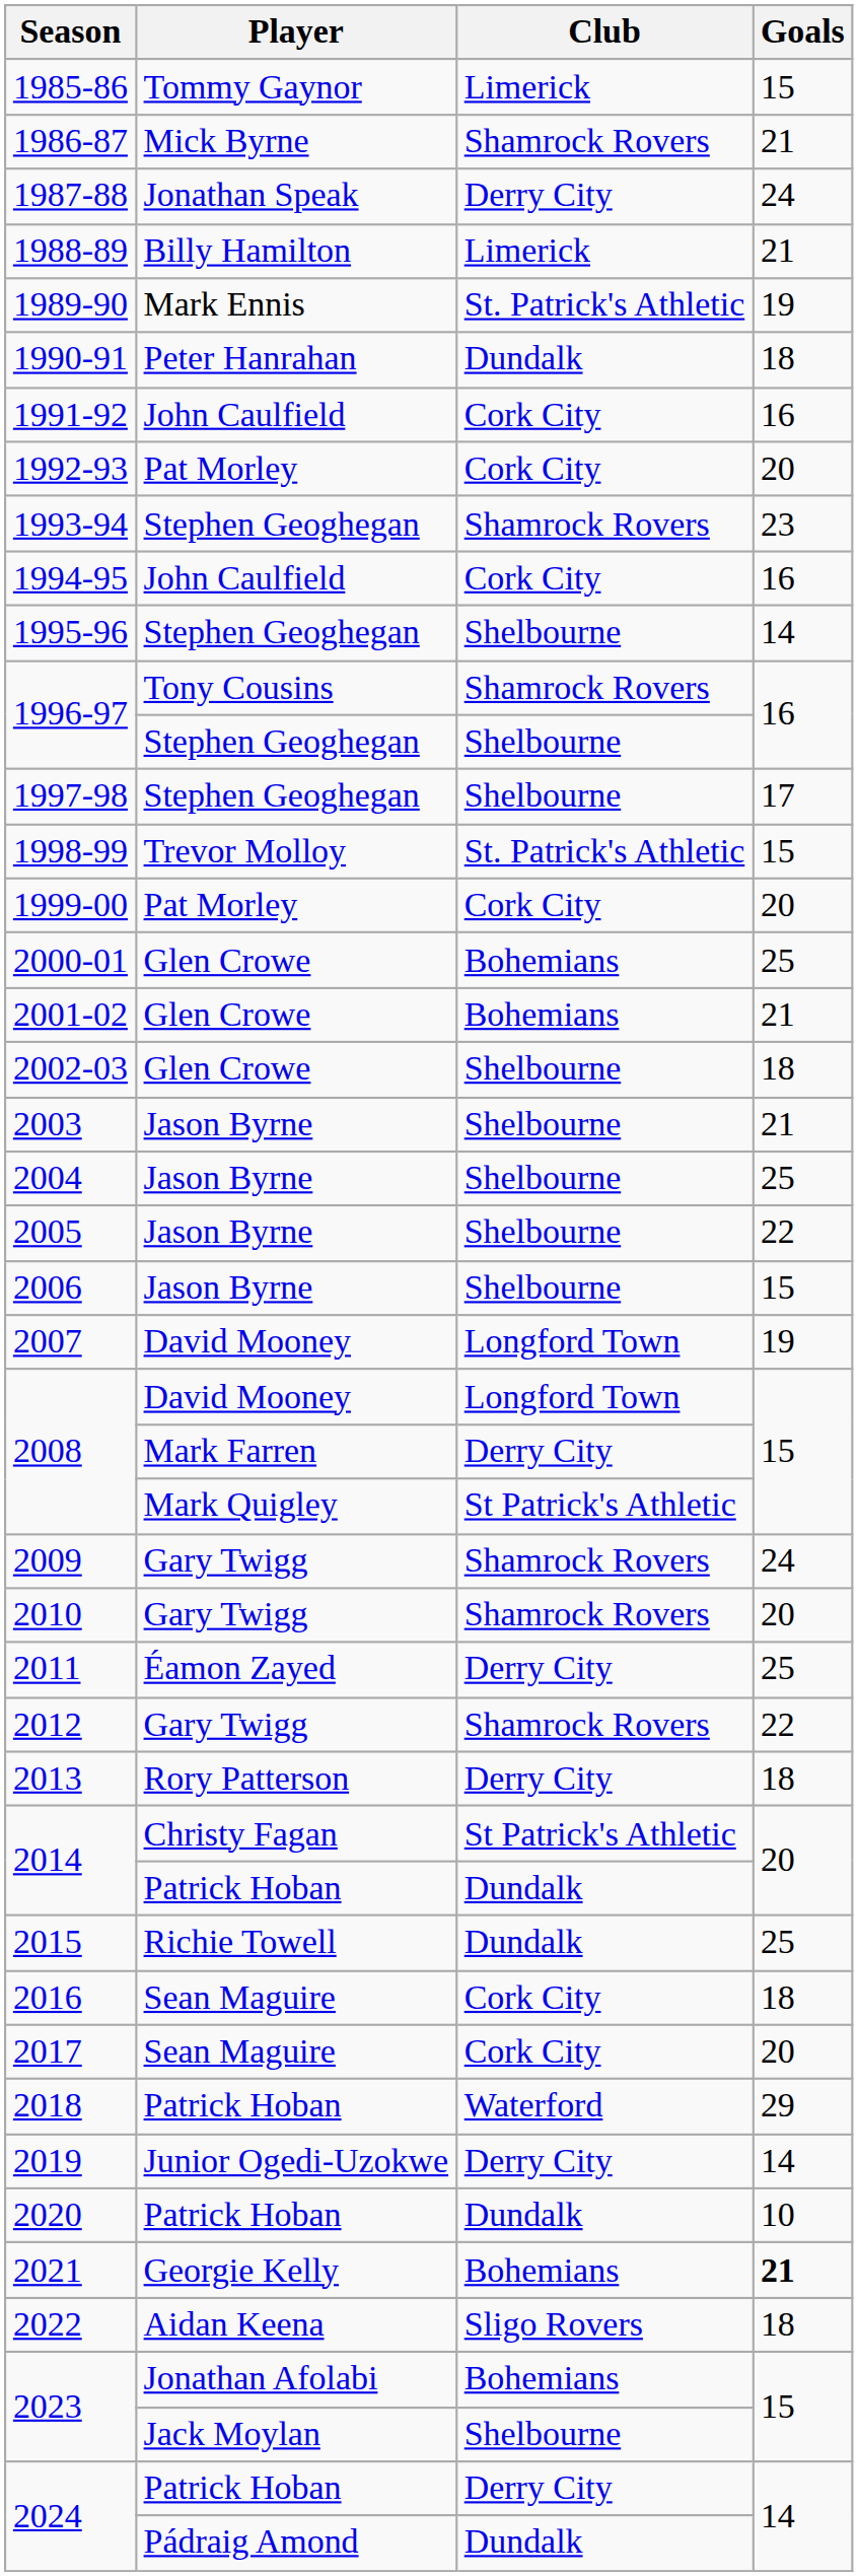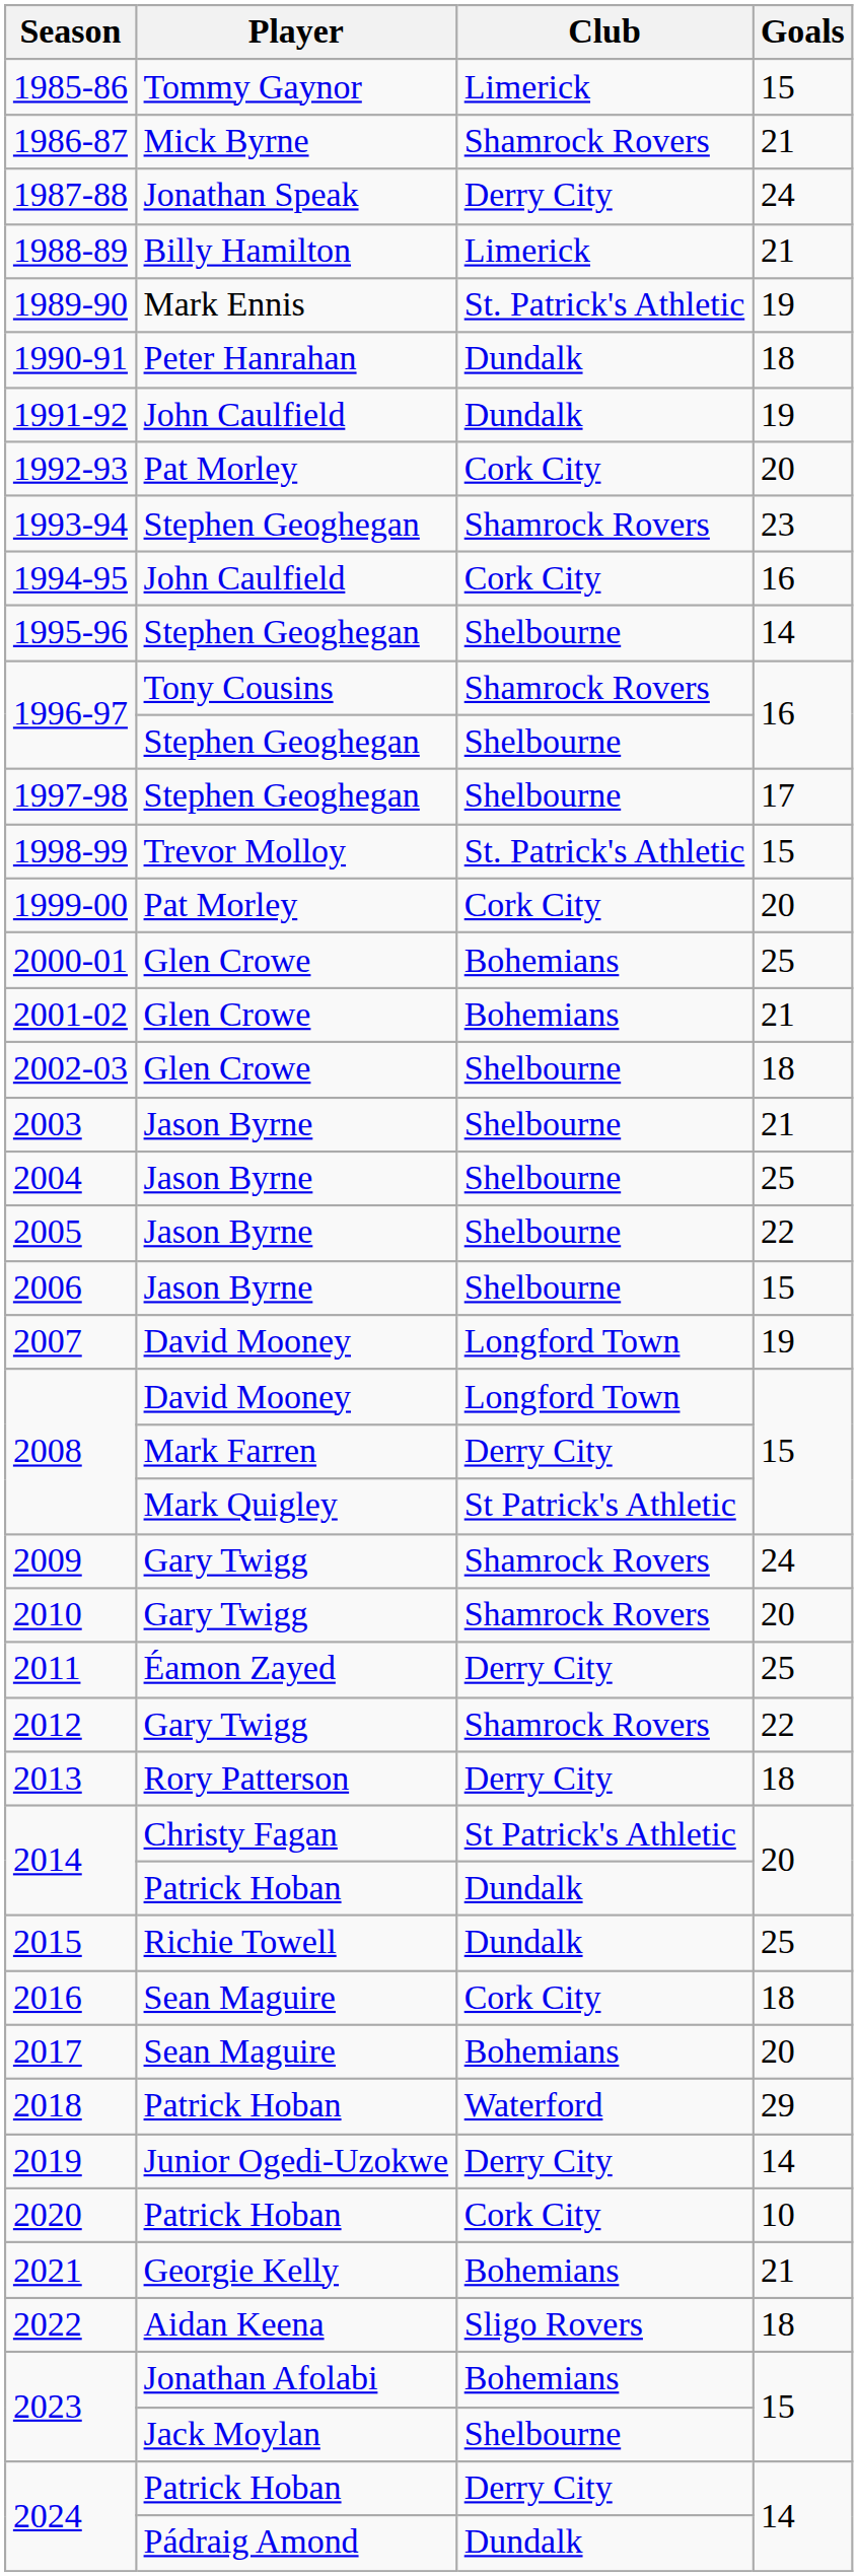 <table class="wikitable">
 <tr>
 <th>Season</th>
 <th>Player</th>
 <th>Club</th>
 <th>Goals</th>
 </tr>
 <tr>
 <td><a href='#'>1985-86</a></td>
 <td> <a href='#'>Tommy Gaynor</a></td>
 <td><a href='#'>Limerick</a></td>
 <td>15</td>
 </tr>
 <tr>
 <td><a href='#'>1986-87</a></td>
 <td> <a href='#'>Mick Byrne</a></td>
 <td><a href='#'>Shamrock Rovers</a></td>
 <td>21</td>
 </tr>
 <tr>
 <td><a href='#'>1987-88</a></td>
 <td> <a href='#'>Jonathan Speak</a></td>
 <td><a href='#'>Derry City</a></td>
 <td>24</td>
 </tr>
 <tr>
 <td><a href='#'>1988-89</a></td>
 <td> <a href='#'>Billy Hamilton</a></td>
 <td><a href='#'>Limerick</a></td>
 <td>21</td>
 </tr>
 <tr>
 <td><a href='#'>1989-90</a></td>
 <td> Mark Ennis</td>
 <td><a href='#'>St. Patrick's Athletic</a></td>
 <td>19</td>
 </tr>
 <tr>
 <td><a href='#'>1990-91</a></td>
 <td> <a href='#'>Peter Hanrahan</a></td>
 <td><a href='#'>Dundalk</a></td>
 <td>18</td>
 </tr>
 <tr>
 <td><a href='#'>1991-92</a></td>
 <td> <a href='#'>John Caulfield</a></td>
-<td><a href='#'>Cork City</a></td>
-<td>16</td>
+<td><a href='#'>Dundalk</a></td>
+<td>19</td>
 </tr>
 <tr>
 <td><a href='#'>1992-93</a></td>
 <td> <a href='#'>Pat Morley</a></td>
 <td><a href='#'>Cork City</a></td>
 <td>20</td>
 </tr>
 <tr>
 <td><a href='#'>1993-94</a></td>
 <td> <a href='#'>Stephen Geoghegan</a></td>
 <td><a href='#'>Shamrock Rovers</a></td>
 <td>23</td>
 </tr>
 <tr>
 <td><a href='#'>1994-95</a></td>
 <td> <a href='#'>John Caulfield</a></td>
 <td><a href='#'>Cork City</a></td>
 <td>16</td>
 </tr>
 <tr>
 <td><a href='#'>1995-96</a></td>
 <td> <a href='#'>Stephen Geoghegan</a></td>
 <td><a href='#'>Shelbourne</a></td>
 <td>14</td>
 </tr>
 <tr>
 <td rowspan=2><a href='#'>1996-97</a></td>
 <td> <a href='#'>Tony Cousins</a></td>
 <td><a href='#'>Shamrock Rovers</a></td>
 <td rowspan=2>16</td>
 </tr>
 <tr>
 <td> <a href='#'>Stephen Geoghegan</a></td>
 <td><a href='#'>Shelbourne</a></td>
 </tr>
 <tr>
 <td><a href='#'>1997-98</a></td>
 <td> <a href='#'>Stephen Geoghegan</a></td>
 <td><a href='#'>Shelbourne</a></td>
 <td>17</td>
 </tr>
 <tr>
 <td><a href='#'>1998-99</a></td>
 <td> <a href='#'>Trevor Molloy</a></td>
 <td><a href='#'>St. Patrick's Athletic</a></td>
 <td>15</td>
 </tr>
 <tr>
 <td><a href='#'>1999-00</a></td>
 <td> <a href='#'>Pat Morley</a></td>
 <td><a href='#'>Cork City</a></td>
 <td>20</td>
 </tr>
 <tr>
 <td><a href='#'>2000-01</a></td>
 <td> <a href='#'>Glen Crowe</a></td>
 <td><a href='#'>Bohemians</a></td>
 <td>25</td>
 </tr>
 <tr>
 <td><a href='#'>2001-02</a></td>
 <td> <a href='#'>Glen Crowe</a></td>
 <td><a href='#'>Bohemians</a></td>
 <td>21</td>
 </tr>
 <tr>
 <td><a href='#'>2002-03</a></td>
 <td> <a href='#'>Glen Crowe</a></td>
 <td><a href='#'>Shelbourne</a></td>
 <td>18</td>
 </tr>
 <tr>
 <td><a href='#'>2003</a></td>
 <td> <a href='#'>Jason Byrne</a></td>
 <td><a href='#'>Shelbourne</a></td>
 <td>21</td>
 </tr>
 <tr>
 <td><a href='#'>2004</a></td>
 <td> <a href='#'>Jason Byrne</a></td>
 <td><a href='#'>Shelbourne</a></td>
 <td>25</td>
 </tr>
 <tr>
 <td><a href='#'>2005</a></td>
 <td> <a href='#'>Jason Byrne</a></td>
 <td><a href='#'>Shelbourne</a></td>
 <td>22</td>
 </tr>
 <tr>
 <td><a href='#'>2006</a></td>
 <td> <a href='#'>Jason Byrne</a></td>
 <td><a href='#'>Shelbourne</a></td>
 <td>15</td>
 </tr>
 <tr>
 <td><a href='#'>2007</a></td>
 <td> <a href='#'>David Mooney</a></td>
 <td><a href='#'>Longford Town</a></td>
 <td>19</td>
 </tr>
 <tr>
 <td rowspan=3><a href='#'>2008</a></td>
 <td> <a href='#'>David Mooney</a></td>
 <td><a href='#'>Longford Town</a></td>
 <td rowspan=3>15</td>
 </tr>
 <tr>
 <td> <a href='#'>Mark Farren</a></td>
 <td><a href='#'>Derry City</a></td>
 </tr>
 <tr>
 <td> <a href='#'>Mark Quigley</a></td>
 <td><a href='#'>St Patrick's Athletic</a></td>
 </tr>
 <tr>
 <td><a href='#'>2009</a></td>
 <td> <a href='#'>Gary Twigg</a></td>
 <td><a href='#'>Shamrock Rovers</a></td>
 <td>24</td>
 </tr>
 <tr>
 <td><a href='#'>2010</a></td>
 <td> <a href='#'>Gary Twigg</a></td>
 <td><a href='#'>Shamrock Rovers</a></td>
 <td>20</td>
 </tr>
 <tr>
 <td><a href='#'>2011</a></td>
 <td> <a href='#'>Éamon Zayed</a></td>
 <td><a href='#'>Derry City</a></td>
 <td>25</td>
 </tr>
 <tr>
 <td><a href='#'>2012</a></td>
 <td> <a href='#'>Gary Twigg</a></td>
 <td><a href='#'>Shamrock Rovers</a></td>
 <td>22</td>
 </tr>
 <tr>
 <td><a href='#'>2013</a></td>
 <td> <a href='#'>Rory Patterson</a></td>
 <td><a href='#'>Derry City</a></td>
 <td>18</td>
 </tr>
 <tr>
 <td rowspan=2><a href='#'>2014</a></td>
 <td> <a href='#'>Christy Fagan</a></td>
 <td><a href='#'>St Patrick's Athletic</a></td>
 <td rowspan=2>20</td>
 </tr>
 <tr>
 <td> <a href='#'>Patrick Hoban</a></td>
 <td><a href='#'>Dundalk</a></td>
 </tr>
 <tr>
 <td><a href='#'>2015</a></td>
 <td> <a href='#'>Richie Towell</a></td>
 <td><a href='#'>Dundalk</a></td>
 <td>25</td>
 </tr>
 <tr>
 <td><a href='#'>2016</a></td>
 <td> <a href='#'>Sean Maguire</a></td>
 <td><a href='#'>Cork City</a></td>
 <td>18</td>
 </tr>
 <tr>
 <td><a href='#'>2017</a></td>
 <td> <a href='#'>Sean Maguire</a></td>
-<td><a href='#'>Cork City</a></td>
+<td><a href='#'>Bohemians</a></td>
 <td>20</td>
 </tr>
 <tr>
 <td><a href='#'>2018</a></td>
 <td> <a href='#'>Patrick Hoban</a></td>
 <td><a href='#'>Waterford</a></td>
 <td>29</td>
 </tr>
 <tr>
 <td><a href='#'>2019</a></td>
 <td> <a href='#'>Junior Ogedi-Uzokwe</a></td>
 <td><a href='#'>Derry City</a></td>
 <td>14</td>
 </tr>
 <tr>
 <td><a href='#'>2020</a></td>
 <td> <a href='#'>Patrick Hoban</a></td>
-<td><a href='#'>Dundalk</a></td>
+<td><a href='#'>Cork City</a></td>
 <td>10</td>
 </tr>
 <tr>
 <td><a href='#'>2021</a></td>
 <td> <a href='#'>Georgie Kelly</a></td>
 <td><a href='#'>Bohemians</a></td>
-<td><strong>21</strong></td>
+<td>21</td>
 </tr>
 <tr>
 <td><a href='#'>2022</a></td>
 <td> <a href='#'>Aidan Keena</a></td>
 <td><a href='#'>Sligo Rovers</a></td>
 <td>18</td>
 </tr>
 <tr>
 <td rowspan=2><a href='#'>2023</a></td>
 <td> <a href='#'>Jonathan Afolabi</a></td>
 <td><a href='#'>Bohemians</a></td>
 <td rowspan=2>15</td>
 </tr>
 <tr>
 <td> <a href='#'>Jack Moylan</a></td>
 <td><a href='#'>Shelbourne</a></td>
 </tr>
 <tr>
 <td rowspan=2><a href='#'>2024</a></td>
 <td> <a href='#'>Patrick Hoban</a></td>
 <td><a href='#'>Derry City</a></td>
 <td rowspan=2>14</td>
 </tr>
 <tr>
 <td> <a href='#'>Pádraig Amond</a></td>
 <td><a href='#'>Dundalk</a></td>
 </tr>
 </table>
